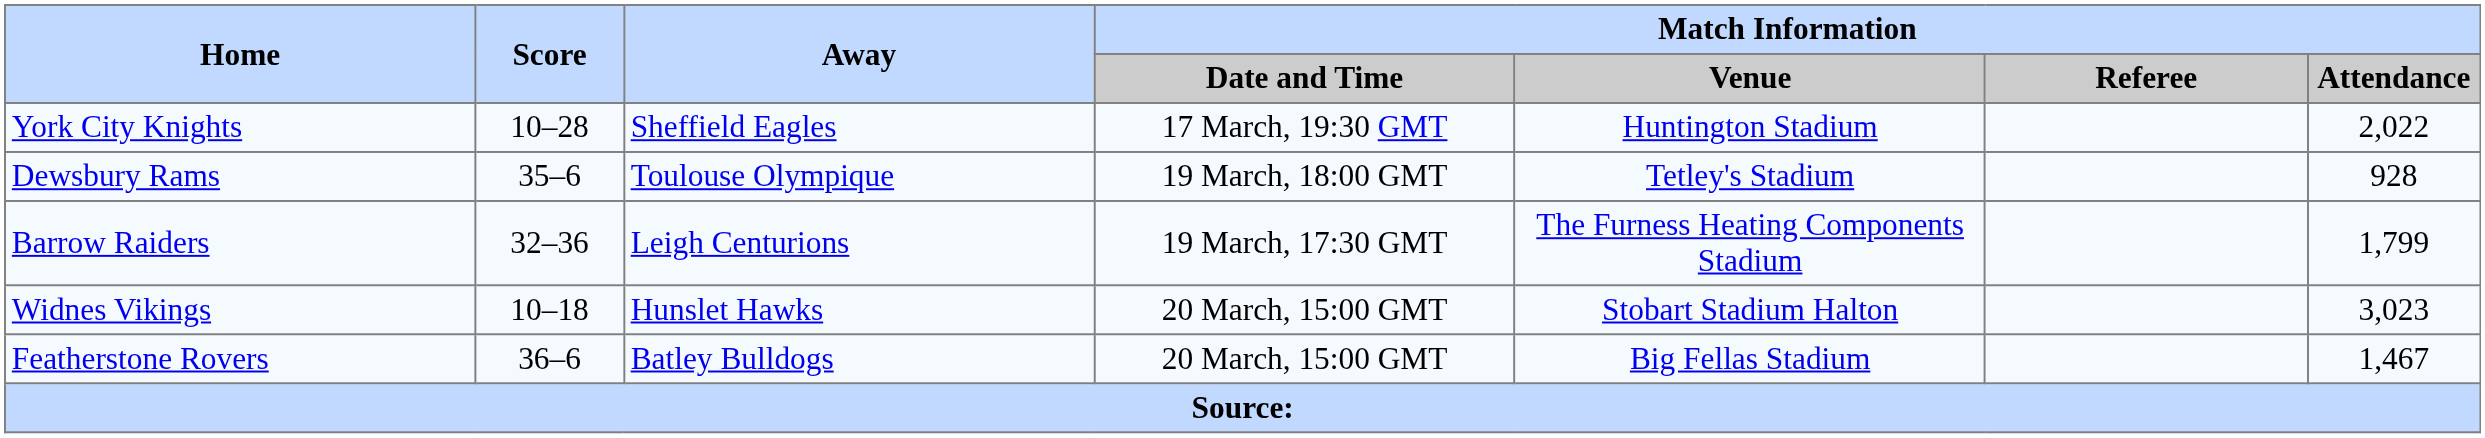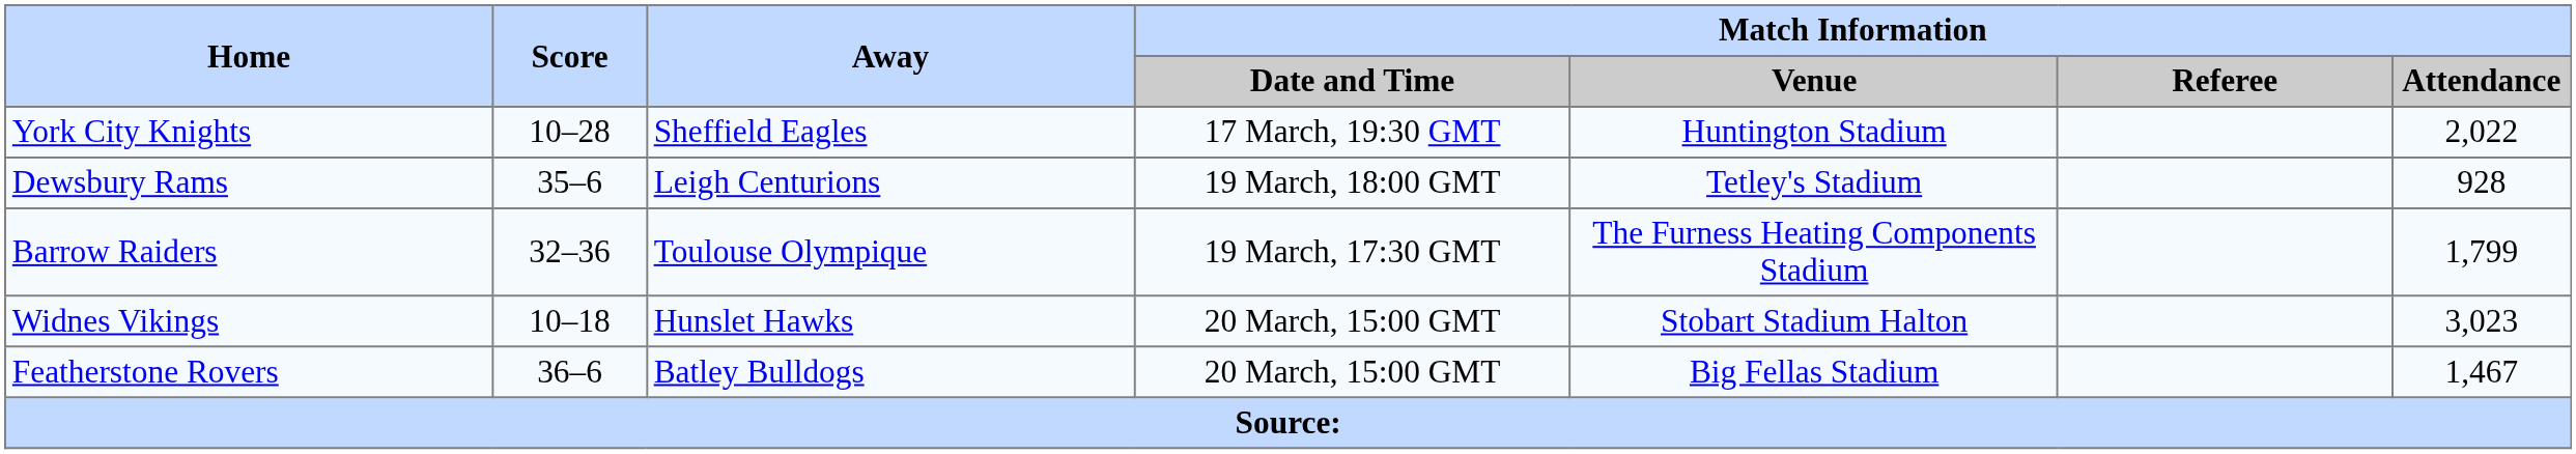 <table border=1 style="border-collapse:collapse; text-align:center;" cellpadding=3 cellspacing=0 width=100%>
 <tr bgcolor=#C1D8FF>
 <th rowspan=2 width=19%>Home</th>
 <th rowspan=2 width=6%>Score</th>
 <th rowspan=2 width=19%>Away</th>
 <th colspan=6>Match Information</th>
 </tr>
 <tr bgcolor=#CCCCCC>
 <th width=17%>Date and Time</th>
 <th width=19%>Venue</th>
 <th width=13%>Referee</th>
 <th width=7%>Attendance</th>
 </tr>
 <tr bgcolor=#F5FAFF>
 <td align=left> <a href='#'>York City Knights</a></td>
 <td>10–28</td>
 <td align=left> <a href='#'>Sheffield Eagles</a></td>
 <td>17 March, 19:30 <a href='#'>GMT</a></td>
 <td><a href='#'>Huntington Stadium</a></td>
 <td></td>
 <td>2,022</td>
 </tr>
 <tr bgcolor=#F5FAFF>
 <td align=left> <a href='#'>Dewsbury Rams</a></td>
 <td>35–6</td>
-<td align=left> <a href='#'>Toulouse Olympique</a></td>
+<td align=left> <a href='#'>Leigh Centurions</a></td>
 <td>19 March, 18:00 GMT</td>
 <td><a href='#'>Tetley's Stadium</a></td>
 <td></td>
 <td>928</td>
 </tr>
 <tr bgcolor=#F5FAFF>
 <td align=left> <a href='#'>Barrow Raiders</a></td>
 <td>32–36</td>
-<td align=left> <a href='#'>Leigh Centurions</a></td>
+<td align=left> <a href='#'>Toulouse Olympique</a></td>
 <td>19 March, 17:30 GMT</td>
 <td><a href='#'>The Furness Heating Components Stadium</a></td>
 <td></td>
 <td>1,799</td>
 </tr>
 <tr bgcolor=#F5FAFF>
 <td align=left> <a href='#'>Widnes Vikings</a></td>
 <td>10–18</td>
 <td align=left> <a href='#'>Hunslet Hawks</a></td>
 <td>20 March, 15:00 GMT</td>
 <td><a href='#'>Stobart Stadium Halton</a></td>
 <td></td>
 <td>3,023</td>
 </tr>
 <tr bgcolor=#F5FAFF>
 <td align=left> <a href='#'>Featherstone Rovers</a></td>
 <td>36–6</td>
 <td align=left> <a href='#'>Batley Bulldogs</a></td>
 <td>20 March, 15:00 GMT</td>
 <td><a href='#'>Big Fellas Stadium</a></td>
 <td></td>
 <td>1,467</td>
 </tr>
 <tr bgcolor=#C1D8FF>
 <th colspan=12>Source:</th>
 </tr>
 </table>
